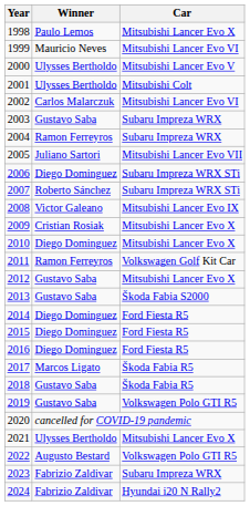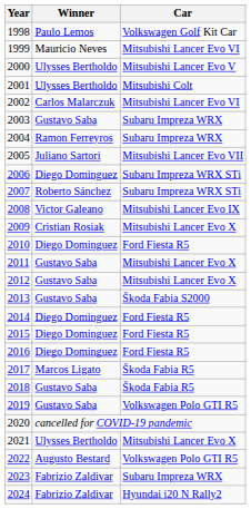 <table class="wikitable sortable">
 <tr>
 <th>Year</th>
 <th>Winner</th>
 <th>Car</th>
 </tr>
 <tr>
 <td>1998</td>
 <td> <a href='#'>Paulo Lemos</a></td>
-<td><a href='#'>Mitsubishi Lancer Evo X</a></td>
+<td><a href='#'>Volkswagen Golf</a> Kit Car</td>
 </tr>
 <tr>
 <td>1999</td>
 <td> Mauricio Neves</td>
 <td><a href='#'>Mitsubishi Lancer Evo VI</a></td>
 </tr>
 <tr>
 <td>2000</td>
 <td> <a href='#'>Ulysses Bertholdo</a></td>
 <td><a href='#'>Mitsubishi Lancer Evo V</a></td>
 </tr>
 <tr>
 <td>2001</td>
 <td> <a href='#'>Ulysses Bertholdo</a></td>
 <td><a href='#'>Mitsubishi Colt</a></td>
 </tr>
 <tr>
 <td>2002</td>
 <td> <a href='#'>Carlos Malarczuk</a></td>
 <td><a href='#'>Mitsubishi Lancer Evo VI</a></td>
 </tr>
 <tr>
 <td>2003</td>
 <td> <a href='#'>Gustavo Saba</a></td>
 <td><a href='#'>Subaru Impreza WRX</a></td>
 </tr>
 <tr>
 <td>2004</td>
 <td> <a href='#'>Ramon Ferreyros</a></td>
 <td><a href='#'>Subaru Impreza WRX</a></td>
 </tr>
 <tr>
 <td>2005</td>
 <td> <a href='#'>Juliano Sartori</a></td>
 <td><a href='#'>Mitsubishi Lancer Evo VII</a></td>
 </tr>
 <tr>
 <td><a href='#'>2006</a></td>
 <td> <a href='#'>Diego Dominguez</a></td>
 <td><a href='#'>Subaru Impreza WRX STi</a></td>
 </tr>
 <tr>
 <td><a href='#'>2007</a></td>
 <td> <a href='#'>Roberto Sánchez</a></td>
 <td><a href='#'>Subaru Impreza WRX STi</a></td>
 </tr>
 <tr>
 <td><a href='#'>2008</a></td>
 <td> <a href='#'>Victor Galeano</a></td>
 <td><a href='#'>Mitsubishi Lancer Evo IX</a></td>
 </tr>
 <tr>
 <td><a href='#'>2009</a></td>
 <td> <a href='#'>Cristian Rosiak</a></td>
 <td><a href='#'>Mitsubishi Lancer Evo X</a></td>
 </tr>
 <tr>
 <td><a href='#'>2010</a></td>
 <td> <a href='#'>Diego Dominguez</a></td>
-<td><a href='#'>Mitsubishi Lancer Evo X</a></td>
+<td><a href='#'>Ford Fiesta R5</a></td>
 </tr>
 <tr>
 <td><a href='#'>2011</a></td>
-<td> <a href='#'>Ramon Ferreyros</a></td>
-<td><a href='#'>Volkswagen Golf</a> Kit Car</td>
+<td> <a href='#'>Gustavo Saba</a></td>
+<td><a href='#'>Mitsubishi Lancer Evo X</a></td>
 </tr>
 <tr>
 <td><a href='#'>2012</a></td>
 <td> <a href='#'>Gustavo Saba</a></td>
 <td><a href='#'>Mitsubishi Lancer Evo X</a></td>
 </tr>
 <tr>
 <td><a href='#'>2013</a></td>
 <td> <a href='#'>Gustavo Saba</a></td>
 <td><a href='#'>Škoda Fabia S2000</a></td>
 </tr>
 <tr>
 <td><a href='#'>2014</a></td>
 <td> <a href='#'>Diego Dominguez</a></td>
 <td><a href='#'>Ford Fiesta R5</a></td>
 </tr>
 <tr>
 <td><a href='#'>2015</a></td>
 <td> <a href='#'>Diego Dominguez</a></td>
 <td><a href='#'>Ford Fiesta R5</a></td>
 </tr>
 <tr>
 <td><a href='#'>2016</a></td>
 <td> <a href='#'>Diego Dominguez</a></td>
 <td><a href='#'>Ford Fiesta R5</a></td>
 </tr>
 <tr>
 <td><a href='#'>2017</a></td>
 <td> <a href='#'>Marcos Ligato</a></td>
 <td><a href='#'>Škoda Fabia R5</a></td>
 </tr>
 <tr>
 <td><a href='#'>2018</a></td>
 <td> <a href='#'>Gustavo Saba</a></td>
 <td><a href='#'>Škoda Fabia R5</a></td>
 </tr>
 <tr>
 <td><a href='#'>2019</a></td>
 <td> <a href='#'>Gustavo Saba</a></td>
 <td><a href='#'>Volkswagen Polo GTI R5</a></td>
 </tr>
 <tr>
 <td>2020</td>
 <td colspan=2><em>cancelled for <a href='#'>COVID-19 pandemic</a></em></td>
 </tr>
 <tr>
 <td>2021</td>
 <td> <a href='#'>Ulysses Bertholdo</a></td>
 <td><a href='#'>Mitsubishi Lancer Evo X</a></td>
 </tr>
 <tr>
 <td><a href='#'>2022</a></td>
 <td> <a href='#'>Augusto Bestard</a></td>
 <td><a href='#'>Volkswagen Polo GTI R5</a></td>
 </tr>
 <tr>
 <td><a href='#'>2023</a></td>
 <td> <a href='#'>Fabrizio Zaldivar</a></td>
 <td><a href='#'>Subaru Impreza WRX</a></td>
 </tr>
 <tr>
 <td><a href='#'>2024</a></td>
 <td> <a href='#'>Fabrizio Zaldivar</a></td>
 <td><a href='#'>Hyundai i20 N Rally2</a></td>
 </tr>
 </table>
